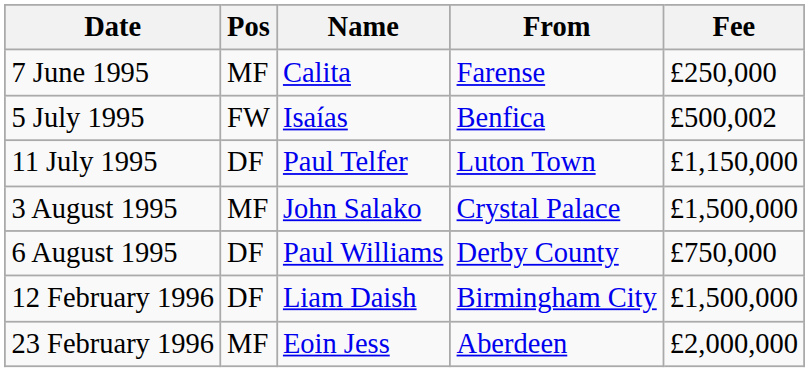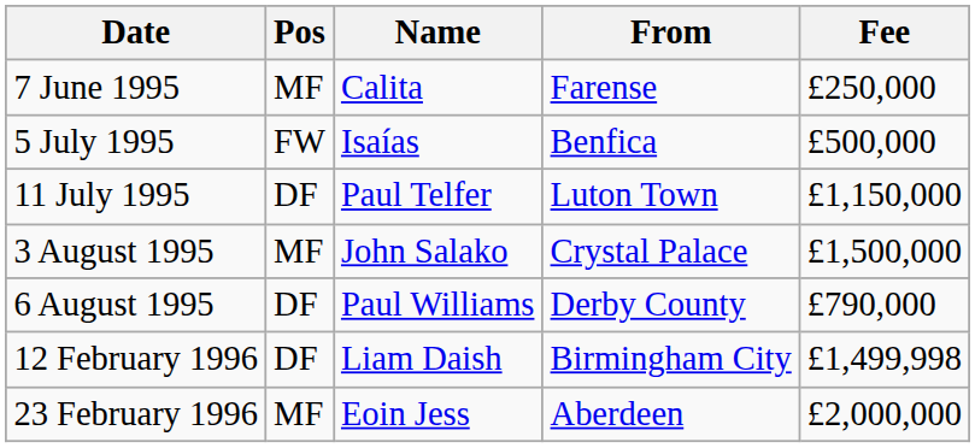 <table class="wikitable">
 <tr>
 <th>Date</th>
 <th>Pos</th>
 <th>Name</th>
 <th>From</th>
 <th>Fee</th>
 </tr>
 <tr>
 <td>7 June 1995</td>
 <td>MF</td>
 <td><a href='#'>Calita</a></td>
 <td><a href='#'>Farense</a></td>
 <td>£250,000</td>
 </tr>
 <tr>
 <td>5 July 1995</td>
 <td>FW</td>
 <td><a href='#'>Isaías</a></td>
 <td><a href='#'>Benfica</a></td>
-<td>£500,002</td>
+<td>£500,000</td>
 </tr>
 <tr>
 <td>11 July 1995</td>
 <td>DF</td>
 <td><a href='#'>Paul Telfer</a></td>
 <td><a href='#'>Luton Town</a></td>
 <td>£1,150,000</td>
 </tr>
 <tr>
 <td>3 August 1995</td>
 <td>MF</td>
 <td><a href='#'>John Salako</a></td>
 <td><a href='#'>Crystal Palace</a></td>
 <td>£1,500,000</td>
 </tr>
 <tr>
 <td>6 August 1995</td>
 <td>DF</td>
 <td><a href='#'>Paul Williams</a></td>
 <td><a href='#'>Derby County</a></td>
-<td>£750,000</td>
+<td>£790,000</td>
 </tr>
 <tr>
 <td>12 February 1996</td>
 <td>DF</td>
 <td><a href='#'>Liam Daish</a></td>
 <td><a href='#'>Birmingham City</a></td>
-<td>£1,500,000</td>
+<td>£1,499,998</td>
 </tr>
 <tr>
 <td>23 February 1996</td>
 <td>MF</td>
 <td><a href='#'>Eoin Jess</a></td>
 <td><a href='#'>Aberdeen</a></td>
 <td>£2,000,000</td>
 </tr>
 </table>
